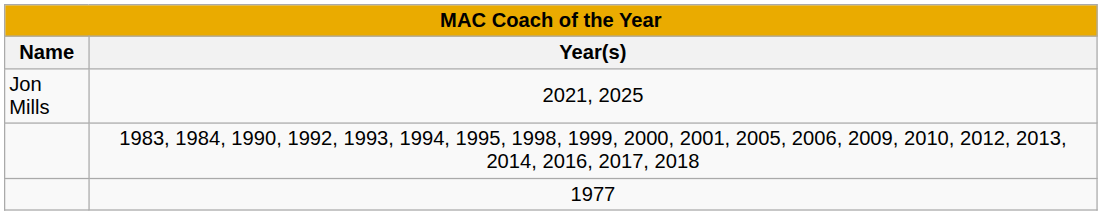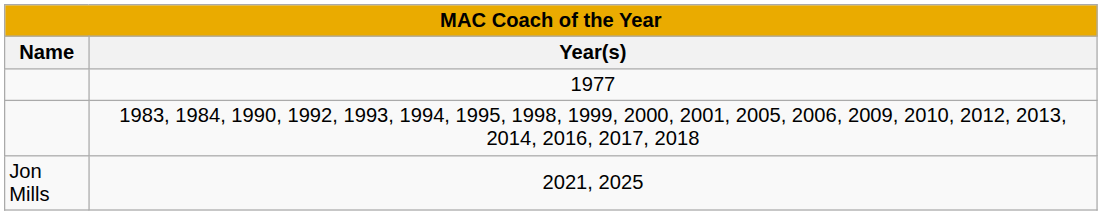 <table class="wikitable">
 <tr>
 <th colspan=2 style="background:#eaab00;">MAC Coach of the Year</th>
 </tr>
 <tr>
 <th>Name</th>
 <th>Year(s)</th>
 </tr>
 <tr>
-<td>Jon Mills</td>
-<td align=center>2021, 2025</td>
+<td></td>
+<td align=center>1977</td>
 </tr>
 <tr>
 <td></td>
 <td align=center>1983, 1984, 1990, 1992, 1993, 1994, 1995, 1998, 1999, 2000, 2001, 2005, 2006, 2009, 2010, 2012, 2013, 2014, 2016, 2017, 2018</td>
 </tr>
 <tr>
-<td></td>
-<td align=center>1977</td>
+<td>Jon Mills</td>
+<td align=center>2021, 2025</td>
 </tr>
 </table>
